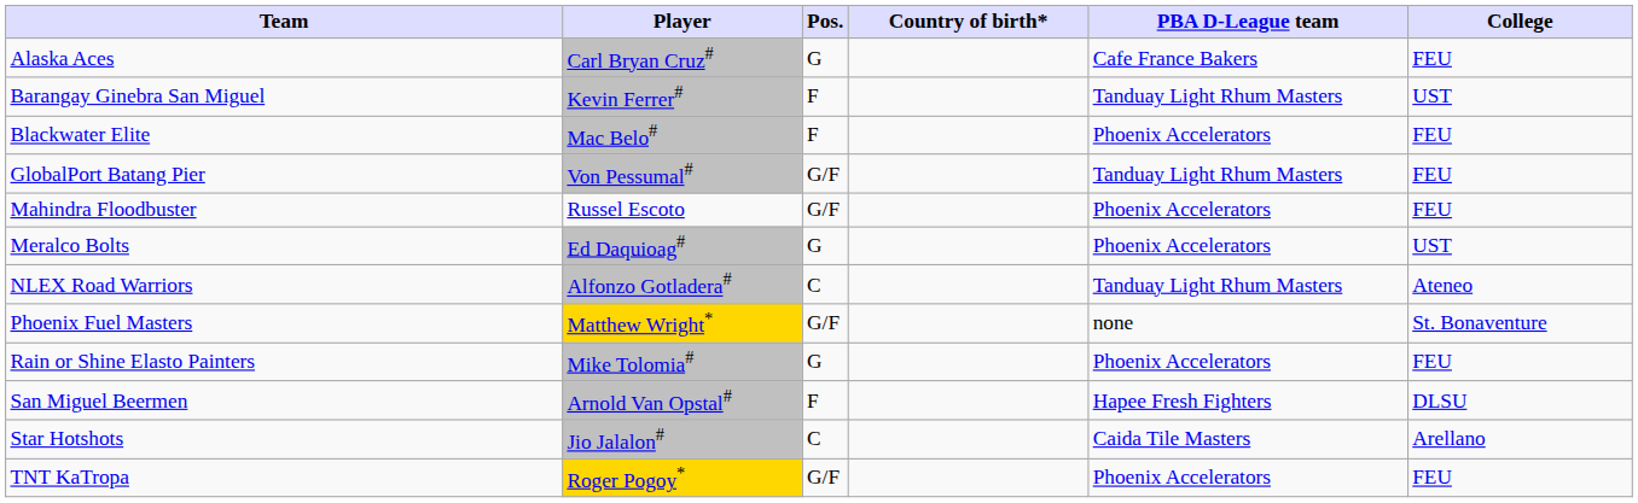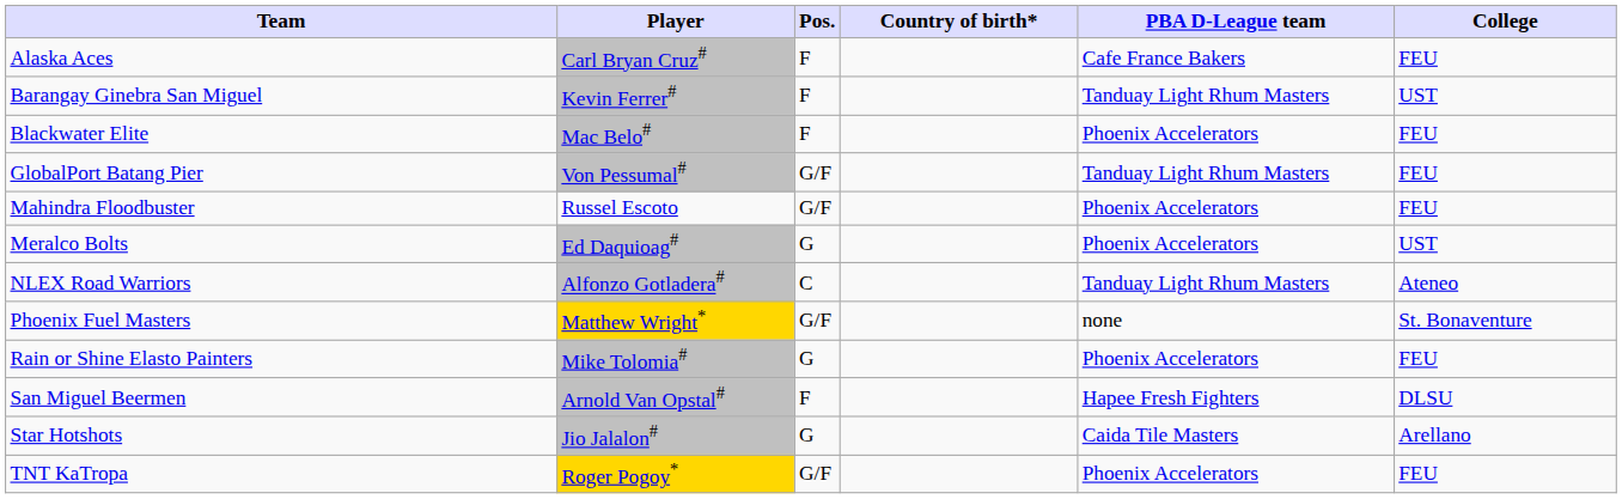 <table class="wikitable sortable">
 <tr>
 <th style="background:#ddf; width:35%;">Team</th>
 <th style="background:#ddf; width:15%;">Player</th>
 <th style="background:#ddf; width:1%;">Pos.</th>
 <th style="background:#ddf; width:15%;">Country of birth*</th>
 <th style="background:#ddf; width:20%;"><a href='#'>PBA D-League</a> team</th>
 <th style="background:#ddf; width:20%;">College</th>
 </tr>
 <tr>
 <td><a href='#'>Alaska Aces</a></td>
 <td bgcolor=silver><a href='#'>Carl Bryan Cruz</a><sup>#</sup></td>
-<td>G</td>
+<td>F</td>
 <td></td>
 <td><a href='#'>Cafe France Bakers</a></td>
 <td><a href='#'>FEU</a></td>
 </tr>
 <tr>
 <td><a href='#'>Barangay Ginebra San Miguel</a></td>
 <td bgcolor=silver><a href='#'>Kevin Ferrer</a><sup>#</sup></td>
 <td>F</td>
 <td></td>
 <td><a href='#'>Tanduay Light Rhum Masters</a></td>
 <td><a href='#'>UST</a></td>
 </tr>
 <tr>
 <td><a href='#'>Blackwater Elite</a></td>
 <td bgcolor=silver><a href='#'>Mac Belo</a><sup>#</sup></td>
 <td>F</td>
 <td></td>
 <td><a href='#'>Phoenix Accelerators</a></td>
 <td><a href='#'>FEU</a></td>
 </tr>
 <tr>
 <td><a href='#'>GlobalPort Batang Pier</a></td>
 <td bgcolor=silver><a href='#'>Von Pessumal</a><sup>#</sup></td>
 <td>G/F</td>
 <td></td>
 <td><a href='#'>Tanduay Light Rhum Masters</a></td>
 <td><a href='#'>FEU</a></td>
 </tr>
 <tr>
 <td><a href='#'>Mahindra Floodbuster</a></td>
 <td><a href='#'>Russel Escoto</a></td>
 <td>G/F</td>
 <td></td>
 <td><a href='#'>Phoenix Accelerators</a></td>
 <td><a href='#'>FEU</a></td>
 </tr>
 <tr>
 <td><a href='#'>Meralco Bolts</a></td>
 <td bgcolor=silver><a href='#'>Ed Daquioag</a><sup>#</sup></td>
 <td>G</td>
 <td></td>
 <td><a href='#'>Phoenix Accelerators</a></td>
 <td><a href='#'>UST</a></td>
 </tr>
 <tr>
 <td><a href='#'>NLEX Road Warriors</a></td>
 <td bgcolor=silver><a href='#'>Alfonzo Gotladera</a><sup>#</sup></td>
 <td>C</td>
 <td></td>
 <td><a href='#'>Tanduay Light Rhum Masters</a></td>
 <td><a href='#'>Ateneo</a></td>
 </tr>
 <tr>
 <td><a href='#'>Phoenix Fuel Masters</a></td>
 <td bgcolor=gold><a href='#'>Matthew Wright</a><sup>*</sup></td>
 <td>G/F</td>
 <td></td>
 <td>none</td>
 <td><a href='#'>St. Bonaventure</a></td>
 </tr>
 <tr>
 <td><a href='#'>Rain or Shine Elasto Painters</a></td>
 <td bgcolor=silver><a href='#'>Mike Tolomia</a><sup>#</sup></td>
 <td>G</td>
 <td></td>
 <td><a href='#'>Phoenix Accelerators</a></td>
 <td><a href='#'>FEU</a></td>
 </tr>
 <tr>
 <td><a href='#'>San Miguel Beermen</a></td>
 <td bgcolor=silver><a href='#'>Arnold Van Opstal</a><sup>#</sup></td>
 <td>F</td>
 <td></td>
 <td><a href='#'>Hapee Fresh Fighters</a></td>
 <td><a href='#'>DLSU</a></td>
 </tr>
 <tr>
 <td><a href='#'>Star Hotshots</a></td>
 <td bgcolor=silver><a href='#'>Jio Jalalon</a><sup>#</sup></td>
-<td>C</td>
+<td>G</td>
 <td></td>
 <td><a href='#'>Caida Tile Masters</a></td>
 <td><a href='#'>Arellano</a></td>
 </tr>
 <tr>
 <td><a href='#'>TNT KaTropa</a></td>
 <td bgcolor=gold><a href='#'>Roger Pogoy</a><sup>*</sup></td>
 <td>G/F</td>
 <td></td>
 <td><a href='#'>Phoenix Accelerators</a></td>
 <td><a href='#'>FEU</a></td>
 </tr>
 </table>
